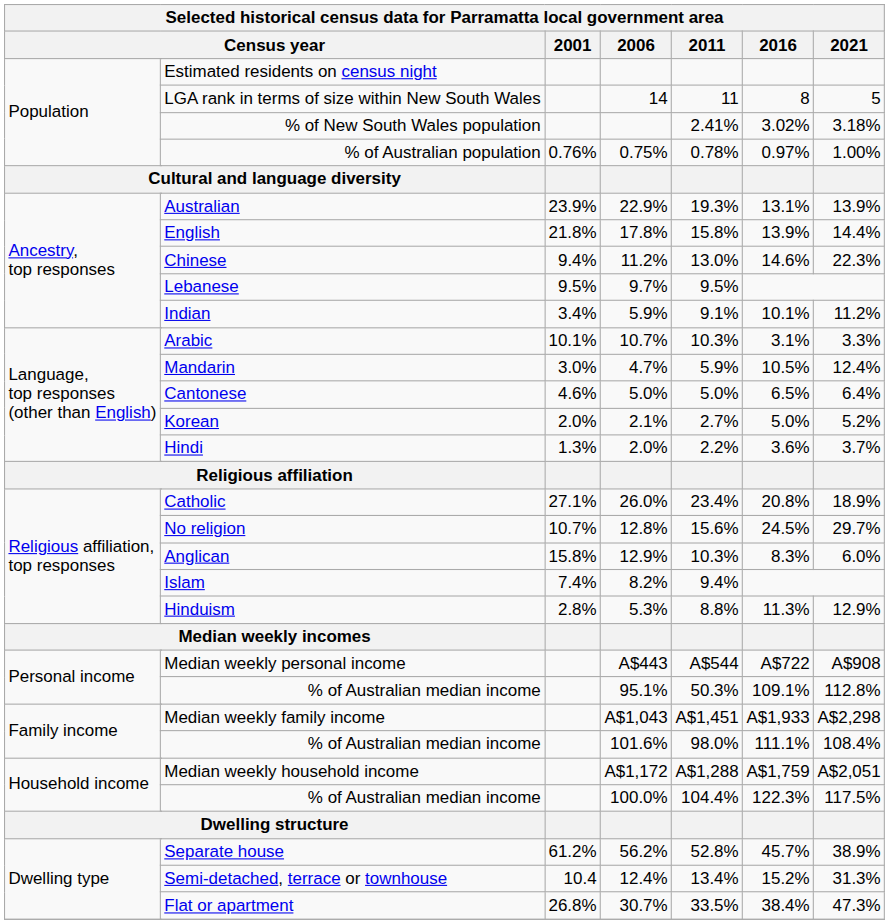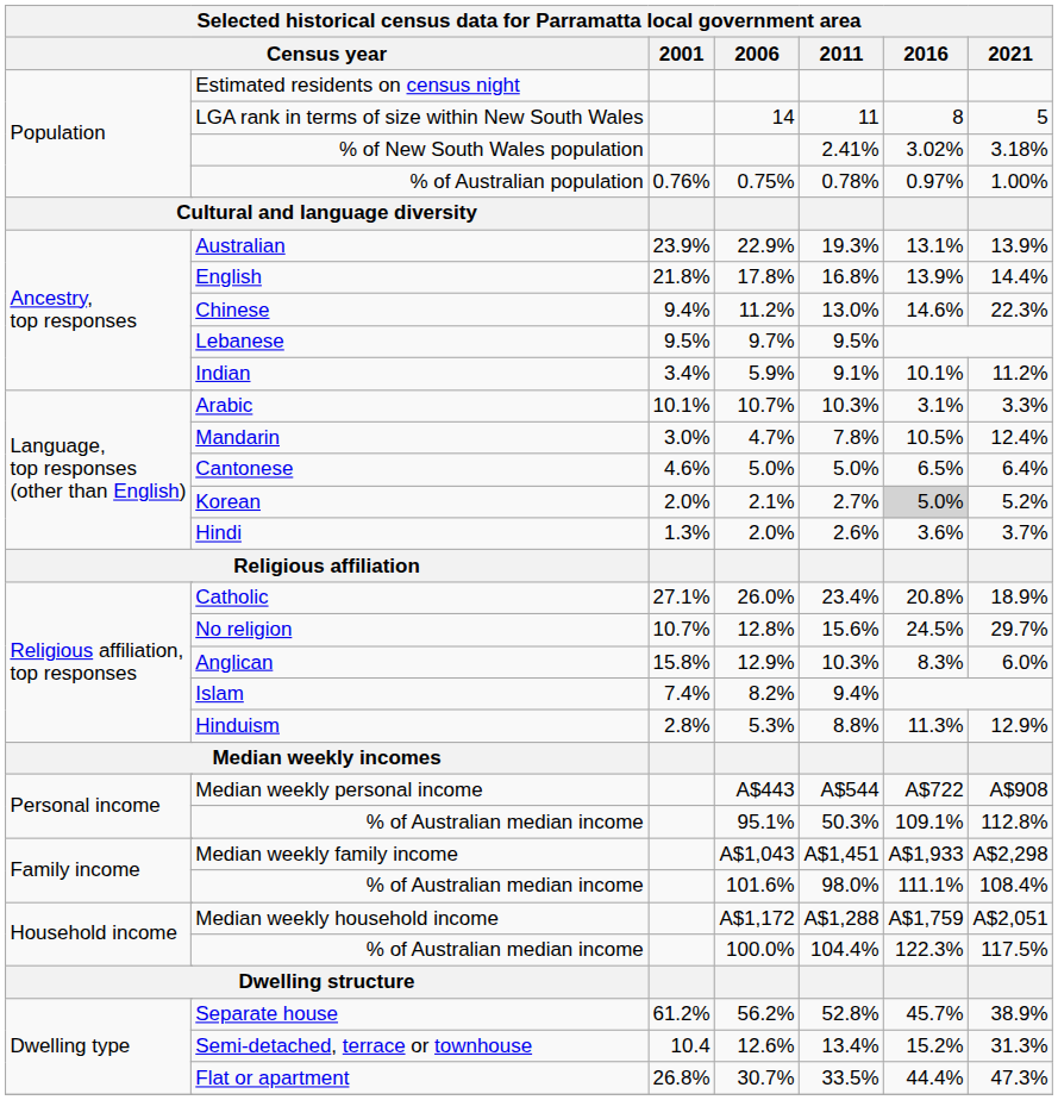 <table class="wikitable">
 <tr>
 <th colspan=8>Selected historical census data for Parramatta local government area</th>
 </tr>
 <tr>
 <th colspan=3>Census year</th>
 <th>2001</th>
 <th>2006</th>
 <th>2011</th>
 <th>2016</th>
 <th>2021</th>
 </tr>
 <tr>
 <td rowspan=4 colspan="2">Population</td>
 <td>Estimated residents on <a href='#'>census night</a></td>
 <td align="right"></td>
 <td align="right"></td>
 <td align="right"></td>
 <td align="right"></td>
 <td align="right"></td>
 </tr>
 <tr>
 <td align="right">LGA rank in terms of size within New South Wales</td>
 <td align="right"></td>
 <td align="right">14</td>
 <td align="right"> 11</td>
 <td align="right"> 8</td>
 <td align="right"> 5</td>
 </tr>
 <tr>
 <td align="right">% of New South Wales population</td>
 <td align="right"></td>
 <td align="right"></td>
 <td align="right">2.41%</td>
 <td align="right"> 3.02%</td>
 <td align="right"> 3.18%</td>
 </tr>
 <tr>
 <td align="right">% of Australian population</td>
 <td align="right">0.76%</td>
 <td align="right"> 0.75%</td>
 <td align="right"> 0.78%</td>
 <td align="right"> 0.97%</td>
 <td align="right"> 1.00%</td>
 </tr>
 <tr>
 <th colspan=3>Cultural and language diversity</th>
 <th></th>
 <th></th>
 <th></th>
 <th></th>
 <th></th>
 </tr>
 <tr>
 <td rowspan=5 colspan=2><a href='#'>Ancestry</a>,<br>top responses</td>
 <td><a href='#'>Australian</a></td>
 <td align="right">23.9%</td>
 <td align="right"> 22.9%</td>
 <td align="right"> 19.3%</td>
 <td align="right"> 13.1%</td>
 <td align="right"> 13.9%</td>
 </tr>
 <tr>
 <td><a href='#'>English</a></td>
 <td align="right">21.8%</td>
 <td align="right"> 17.8%</td>
-<td align="right"> 15.8%</td>
+<td align="right"> 16.8%</td>
 <td align="right"> 13.9%</td>
 <td align="right"> 14.4%</td>
 </tr>
 <tr>
 <td><a href='#'>Chinese</a></td>
 <td align="right">9.4%</td>
 <td align="right"> 11.2%</td>
 <td align="right"> 13.0%</td>
 <td align="right"> 14.6%</td>
 <td align="right"> 22.3%</td>
 </tr>
 <tr>
 <td><a href='#'>Lebanese</a></td>
 <td align="right">9.5%</td>
 <td align="right"> 9.7%</td>
 <td align="right"> 9.5%</td>
 </tr>
 <tr>
 <td><a href='#'>Indian</a></td>
 <td align="right">3.4%</td>
 <td align="right"> 5.9%</td>
 <td align="right"> 9.1%</td>
 <td align="right"> 10.1%</td>
 <td align="right"> 11.2%</td>
 </tr>
 <tr>
 <td rowspan=5 colspan=2>Language,<br>top responses<br>(other than <a href='#'>English</a>)</td>
 <td><a href='#'>Arabic</a></td>
 <td align="right">10.1%</td>
 <td align="right"> 10.7%</td>
 <td align="right"> 10.3%</td>
 <td align="right"> 3.1%</td>
 <td align="right"> 3.3%</td>
 </tr>
 <tr>
 <td><a href='#'>Mandarin</a></td>
 <td align="right">3.0%</td>
 <td align="right"> 4.7%</td>
-<td align="right"> 5.9%</td>
+<td align="right"> 7.8%</td>
 <td align="right"> 10.5%</td>
 <td align="right"> 12.4%</td>
 </tr>
 <tr>
 <td><a href='#'>Cantonese</a></td>
 <td align="right">4.6%</td>
 <td align="right"> 5.0%</td>
 <td align="right"> 5.0%</td>
 <td align="right"> 6.5%</td>
 <td align="right"> 6.4%</td>
 </tr>
 <tr>
 <td><a href='#'>Korean</a></td>
 <td align="right">2.0%</td>
 <td align="right"> 2.1%</td>
 <td align="right"> 2.7%</td>
-<td align="right"> 5.0%</td>
+<td align="right" style="background: lightgrey;"> 5.0%</td>
 <td align="right"> 5.2%</td>
 </tr>
 <tr>
 <td><a href='#'>Hindi</a></td>
 <td align="right">1.3%</td>
 <td align="right"> 2.0%</td>
-<td align="right"> 2.2%</td>
+<td align="right"> 2.6%</td>
 <td align="right"> 3.6%</td>
 <td align="right"> 3.7%</td>
 </tr>
 <tr>
 <th colspan=3>Religious affiliation</th>
 <th></th>
 <th></th>
 <th></th>
 <th></th>
 <th></th>
 </tr>
 <tr>
 <td rowspan=5 colspan=2><a href='#'>Religious</a> affiliation,<br>top responses</td>
 <td><a href='#'>Catholic</a></td>
 <td align="right">27.1%</td>
 <td align="right"> 26.0%</td>
 <td align="right"> 23.4%</td>
 <td align="right"> 20.8%</td>
 <td align="right"> 18.9%</td>
 </tr>
 <tr>
 <td><a href='#'>No religion</a></td>
 <td align="right">10.7%</td>
 <td align="right"> 12.8%</td>
 <td align="right"> 15.6%</td>
 <td align="right"> 24.5%</td>
 <td align="right"> 29.7%</td>
 </tr>
 <tr>
 <td><a href='#'>Anglican</a></td>
 <td align="right">15.8%</td>
 <td align="right"> 12.9%</td>
 <td align="right"> 10.3%</td>
 <td align="right"> 8.3%</td>
 <td align="right"> 6.0%</td>
 </tr>
 <tr>
 <td><a href='#'>Islam</a></td>
 <td align="right">7.4%</td>
 <td align="right"> 8.2%</td>
 <td align="right"> 9.4%</td>
 </tr>
 <tr>
 <td><a href='#'>Hinduism</a></td>
 <td align="right">2.8%</td>
 <td align="right"> 5.3%</td>
 <td align="right"> 8.8%</td>
 <td align="right"> 11.3%</td>
 <td align="right"> 12.9%</td>
 </tr>
 <tr>
 <th colspan=3>Median weekly incomes</th>
 <th></th>
 <th></th>
 <th></th>
 <th></th>
 <th></th>
 </tr>
 <tr>
 <td rowspan=2 colspan=2>Personal income</td>
 <td>Median weekly personal income</td>
 <td align="right"></td>
 <td align="right">A$443</td>
 <td align="right">A$544</td>
 <td align="right">A$722</td>
 <td align="right">A$908</td>
 </tr>
 <tr>
 <td align="right">% of Australian median income</td>
 <td align="right"></td>
 <td align="right">95.1%</td>
 <td align="right">50.3%</td>
 <td align="right">109.1%</td>
 <td align="right">112.8%</td>
 </tr>
 <tr>
 <td rowspan=2 colspan=2>Family income</td>
 <td>Median weekly family income</td>
 <td align="right"></td>
 <td align="right">A$1,043</td>
 <td align="right">A$1,451</td>
 <td align="right">A$1,933</td>
 <td align="right">A$2,298</td>
 </tr>
 <tr>
 <td align="right">% of Australian median income</td>
 <td align="right"></td>
 <td align="right">101.6%</td>
 <td align="right">98.0%</td>
 <td align="right">111.1%</td>
 <td align="right">108.4%</td>
 </tr>
 <tr>
 <td rowspan=2 colspan=2>Household income</td>
 <td>Median weekly household income</td>
 <td align="right"></td>
 <td align="right">A$1,172</td>
 <td align="right">A$1,288</td>
 <td align="right">A$1,759</td>
 <td align="right">A$2,051</td>
 </tr>
 <tr>
 <td align="right">% of Australian median income</td>
 <td align="right"></td>
 <td align="right">100.0%</td>
 <td align="right">104.4%</td>
 <td align="right">122.3%</td>
 <td align="right">117.5%</td>
 </tr>
 <tr>
 <th colspan=3>Dwelling structure</th>
 <th></th>
 <th></th>
 <th></th>
 <th></th>
 <th></th>
 </tr>
 <tr>
 <td rowspan=3 colspan=2>Dwelling type</td>
 <td><a href='#'>Separate house</a></td>
 <td align="right">61.2%</td>
 <td align="right"> 56.2%</td>
 <td align="right"> 52.8%</td>
 <td align="right"> 45.7%</td>
 <td align="right"> 38.9%</td>
 </tr>
 <tr>
 <td><a href='#'>Semi-detached</a>, <a href='#'>terrace</a> or <a href='#'>townhouse</a></td>
 <td align="right">10.4</td>
-<td align="right"> 12.4%</td>
+<td align="right"> 12.6%</td>
 <td align="right"> 13.4%</td>
 <td align="right"> 15.2%</td>
 <td align="right"> 31.3%</td>
 </tr>
 <tr>
 <td><a href='#'>Flat or apartment</a></td>
 <td align="right">26.8%</td>
 <td align="right"> 30.7%</td>
 <td align="right"> 33.5%</td>
-<td align="right"> 38.4%</td>
+<td align="right"> 44.4%</td>
 <td align="right"> 47.3%</td>
 </tr>
 <tr>
 </tr>
 </table>
